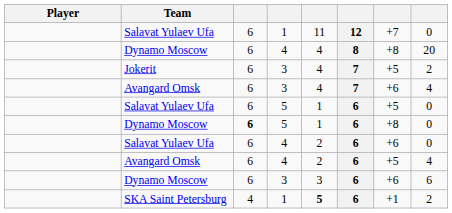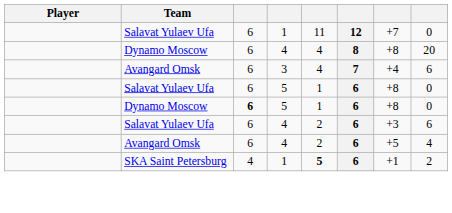 <table class="wikitable sortable" style="text-align: center">
 <tr>
 <th style="width: 15em;">Player</th>
 <th style="width: 13em;">Team</th>
 <th style="width: 4em;"></th>
 <th style="width: 4em;"></th>
 <th style="width: 4em;"></th>
 <th style="width: 4em;"></th>
 <th style="width: 4em;"></th>
 <th style="width: 4em;"></th>
 </tr>
 <tr>
 <td style="text-align:left;"> </td>
 <td style="text-align:left;"><a href='#'>Salavat Yulaev Ufa</a></td>
 <td>6</td>
 <td>1</td>
 <td>11</td>
 <th>12</th>
 <td>+7</td>
 <td>0</td>
 </tr>
 <tr>
 <td style="text-align:left;"> </td>
 <td style="text-align:left;"><a href='#'>Dynamo Moscow</a></td>
 <td>6</td>
 <td>4</td>
 <td>4</td>
 <th>8</th>
 <td>+8</td>
 <td>20</td>
 </tr>
 <tr>
 <td style="text-align:left;"> </td>
-<td style="text-align:left;"><a href='#'>Jokerit</a></td>
-<td>6</td>
-<td>3</td>
-<td>4</td>
-<th>7</th>
-<td>+5</td>
-<td>2</td>
-</tr>
-<tr>
-<td style="text-align:left;"> </td>
 <td style="text-align:left;"><a href='#'>Avangard Omsk</a></td>
 <td>6</td>
 <td>3</td>
 <td>4</td>
 <th>7</th>
-<td>+6</td>
-<td>4</td>
+<td>+4</td>
+<td>6</td>
 </tr>
 <tr>
 <td style="text-align:left;"> </td>
 <td style="text-align:left;"><a href='#'>Salavat Yulaev Ufa</a></td>
 <td>6</td>
 <td>5</td>
 <td>1</td>
 <th>6</th>
-<td>+5</td>
+<td>+8</td>
 <td>0</td>
 </tr>
 <tr>
 <td style="text-align:left;"> </td>
 <td style="text-align:left;"><a href='#'>Dynamo Moscow</a></td>
 <td><strong>6</strong></td>
 <td>5</td>
 <td>1</td>
 <th>6</th>
 <td>+8</td>
 <td>0</td>
 </tr>
 <tr>
 <td style="text-align:left;"> </td>
 <td style="text-align:left;"><a href='#'>Salavat Yulaev Ufa</a></td>
 <td>6</td>
 <td>4</td>
 <td>2</td>
 <th>6</th>
-<td>+6</td>
-<td>0</td>
+<td>+3</td>
+<td>6</td>
 </tr>
 <tr>
 <td style="text-align:left;"> </td>
 <td style="text-align:left;"><a href='#'>Avangard Omsk</a></td>
 <td>6</td>
 <td>4</td>
 <td>2</td>
 <th>6</th>
 <td>+5</td>
 <td>4</td>
 </tr>
 <tr>
 <td style="text-align:left;"> </td>
-<td style="text-align:left;"><a href='#'>Dynamo Moscow</a></td>
-<td>6</td>
-<td>3</td>
-<td>3</td>
-<th>6</th>
-<td>+6</td>
-<td>6</td>
-</tr>
-<tr>
-<td style="text-align:left;"> </td>
 <td style="text-align:left;"><a href='#'>SKA Saint Petersburg</a></td>
 <td>4</td>
 <td>1</td>
 <td><strong>5</strong></td>
 <th>6</th>
 <td>+1</td>
 <td>2</td>
 </tr>
 </table>
